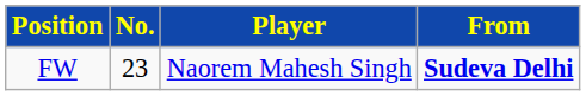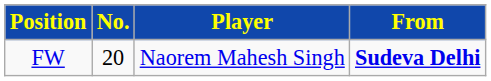 <table class="wikitable sortable">
 <tr>
 <th style="background:#1047AB; color:#FFFF00;">Position</th>
 <th style="background:#1047AB; color:#FFFF00;">No.</th>
 <th style="background:#1047AB; color:#FFFF00;">Player</th>
 <th style="background:#1047AB; color:#FFFF00;">From</th>
 </tr>
 <tr>
 <td style="text-align:center;"><a href='#'>FW</a></td>
-<td style="text-align:center;">23</td>
+<td style="text-align:center;">20</td>
 <td style="text-align:left;"> <a href='#'>Naorem Mahesh Singh</a></td>
 <td style="text-align:left;"><strong> <a href='#'>Sudeva Delhi</a></strong></td>
 </tr>
 </table>
